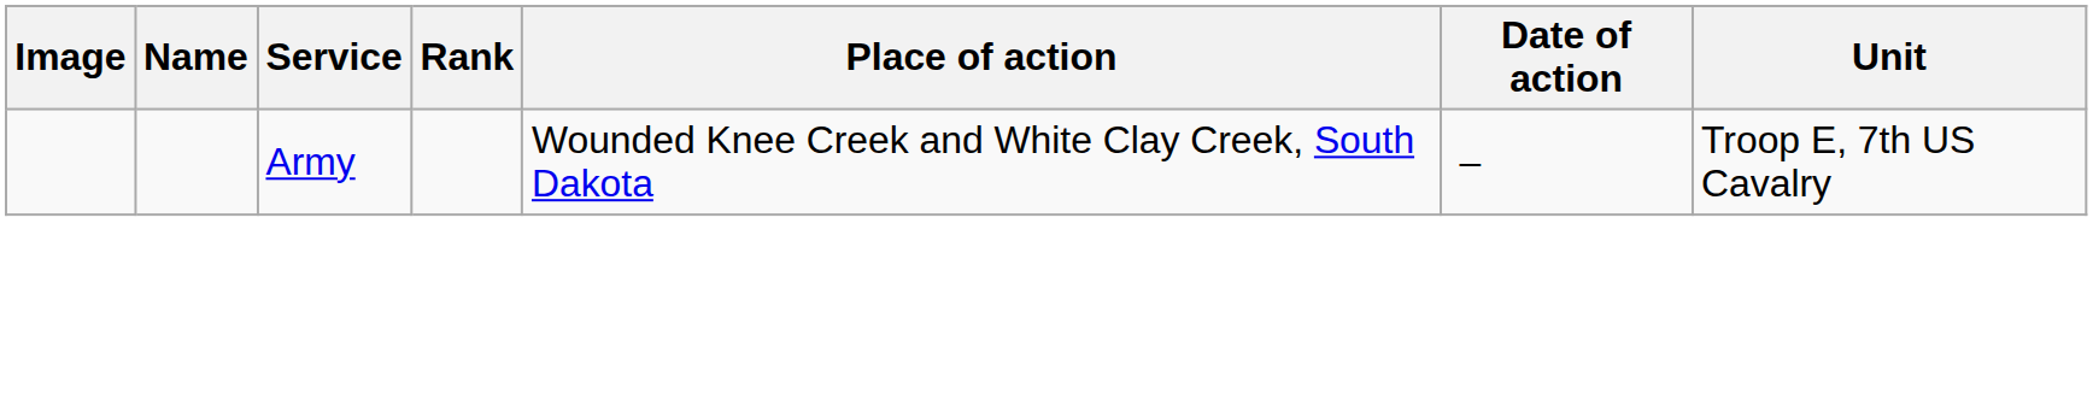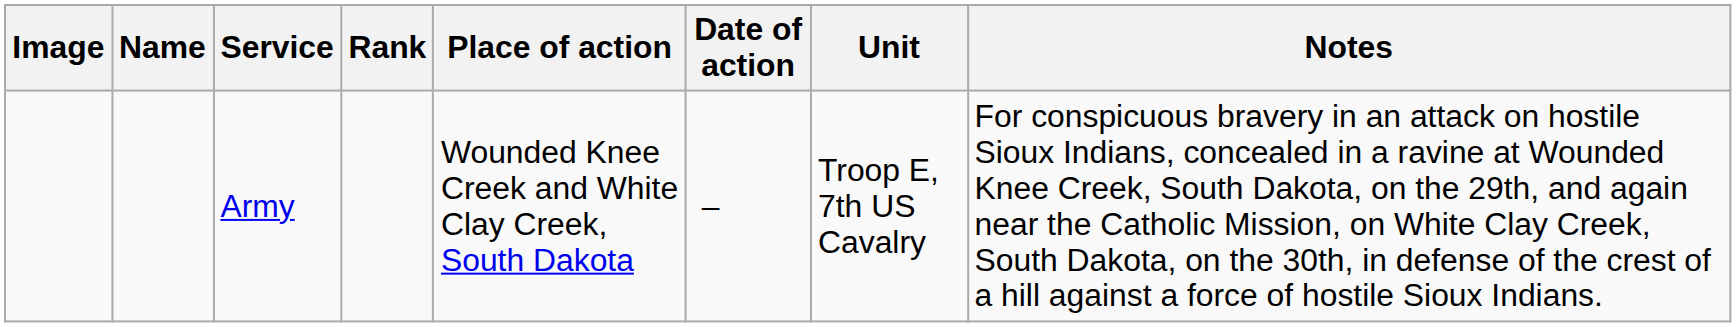 <table class="wikitable">
 <tr>
 <th class="unsortable">Image</th>
 <th>Name</th>
 <th>Service</th>
 <th>Rank</th>
 <th>Place of action</th>
 <th>Date of action</th>
 <th>Unit</th>
+<th class="unsortable">Notes</th>
 </tr>
 <tr>
 <td></td>
 <td></td>
 <td><a href='#'>Army</a></td>
 <td></td>
 <td>Wounded Knee Creek and White Clay Creek, <a href='#'>South Dakota</a></td>
 <td> – </td>
 <td>Troop E, 7th US Cavalry</td>
+<td>For conspicuous bravery in an attack on hostile Sioux Indians, concealed in a ravine at Wounded Knee Creek, South Dakota, on the 29th, and again near the Catholic Mission, on White Clay Creek, South Dakota, on the 30th, in defense of the crest of a hill against a force of hostile Sioux Indians.</td>
 </tr>
 </table>
